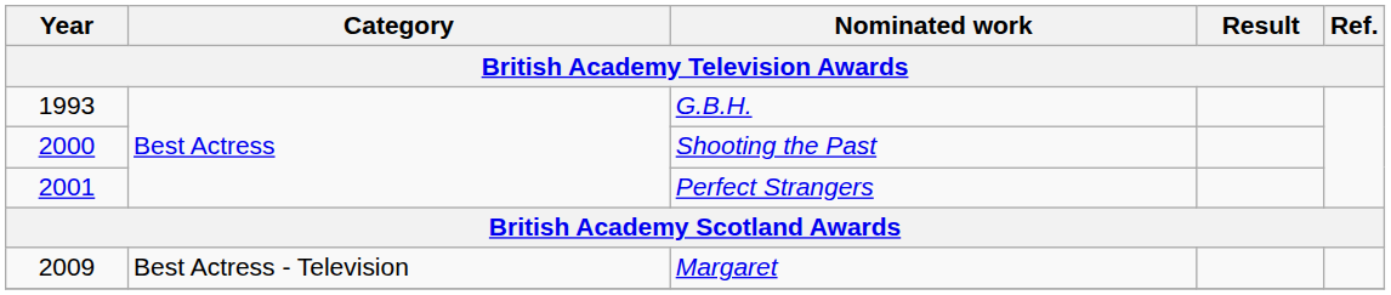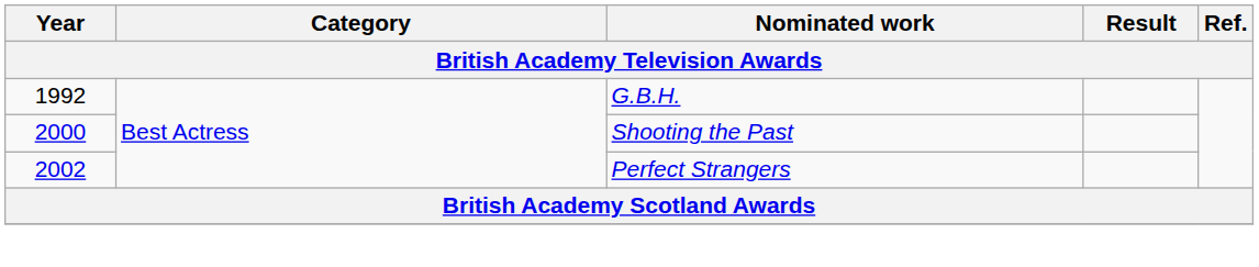 <table class=wikitable>
 <tr>
 <th scope="col" style="width:5em;">Year</th>
 <th scope="col" style="width:26em;">Category</th>
 <th scope="col" style="width:25em;">Nominated work</th>
 <th scope="col" style="width:5em;">Result</th>
 <th>Ref.</th>
 </tr>
 <tr>
 <th colspan="5"><a href='#'>British Academy Television Awards</a></th>
 </tr>
 <tr>
-<td style="text-align:center;">1993</td>
+<td style="text-align:center;">1992</td>
 <td rowspan="3"><a href='#'>Best Actress</a></td>
 <td><a href='#'><em>G.B.H.</em></a></td>
 <td></td>
 <td rowspan="3" style="text-align:center;"></td>
 </tr>
 <tr>
 <td style="text-align:center;"><a href='#'>2000</a></td>
 <td><a href='#'><em>Shooting the Past</em></a></td>
 <td></td>
 </tr>
 <tr>
-<td style="text-align:center;"><a href='#'>2001</a></td>
+<td style="text-align:center;"><a href='#'>2002</a></td>
 <td><a href='#'><em>Perfect Strangers</em></a></td>
 <td></td>
 </tr>
 <tr>
 <th colspan="5"><a href='#'>British Academy Scotland Awards</a></th>
 </tr>
 <tr>
-<td style="text-align:center;">2009</td>
-<td>Best Actress - Television</td>
-<td><a href='#'><em>Margaret</em></a></td>
-<td></td>
-<td style="text-align:center;"></td>
-</tr>
-<tr>
 </tr>
 </table>
